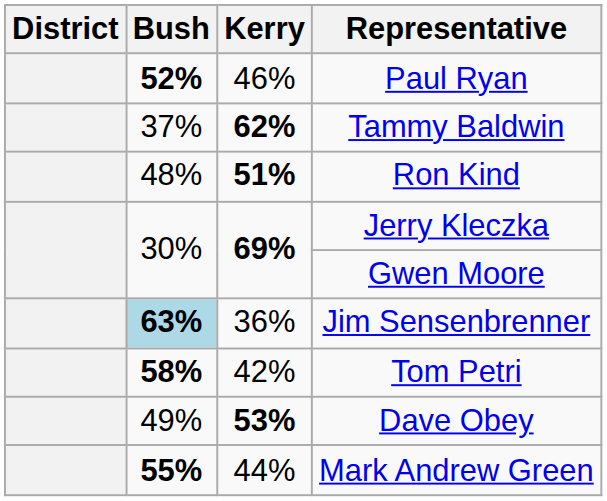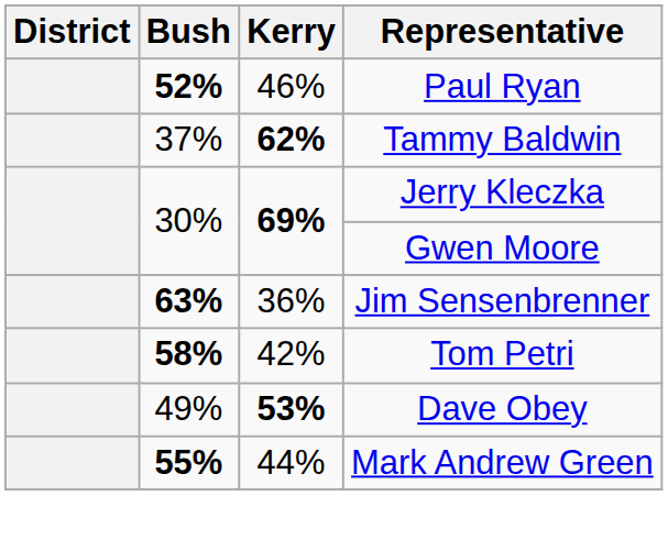 <table class=wikitable>
 <tr>
 <th>District</th>
 <th>Bush</th>
 <th>Kerry</th>
 <th>Representative</th>
 </tr>
 <tr align=center>
 <th></th>
 <td><strong>52%</strong></td>
 <td>46%</td>
 <td><a href='#'>Paul Ryan</a></td>
 </tr>
 <tr align=center>
 <th></th>
 <td>37%</td>
 <td><strong>62%</strong></td>
 <td><a href='#'>Tammy Baldwin</a></td>
 </tr>
 <tr align=center>
-<th></th>
-<td>48%</td>
-<td><strong>51%</strong></td>
-<td><a href='#'>Ron Kind</a></td>
-</tr>
-<tr align=center>
 <th rowspan=2 ></th>
 <td rowspan=2>30%</td>
 <td rowspan=2><strong>69%</strong></td>
 <td><a href='#'>Jerry Kleczka</a></td>
 </tr>
 <tr align=center>
 <td><a href='#'>Gwen Moore</a></td>
 </tr>
 <tr align=center>
 <th></th>
-<td style="background: lightblue;"><strong>63%</strong></td>
+<td><strong>63%</strong></td>
 <td>36%</td>
 <td><a href='#'>Jim Sensenbrenner</a></td>
 </tr>
 <tr align=center>
 <th></th>
 <td><strong>58%</strong></td>
 <td>42%</td>
 <td><a href='#'>Tom Petri</a></td>
 </tr>
 <tr align=center>
 <th></th>
 <td>49%</td>
 <td><strong>53%</strong></td>
 <td><a href='#'>Dave Obey</a></td>
 </tr>
 <tr align=center>
 <th></th>
 <td><strong>55%</strong></td>
 <td>44%</td>
 <td><a href='#'>Mark Andrew Green</a></td>
 </tr>
 </table>
